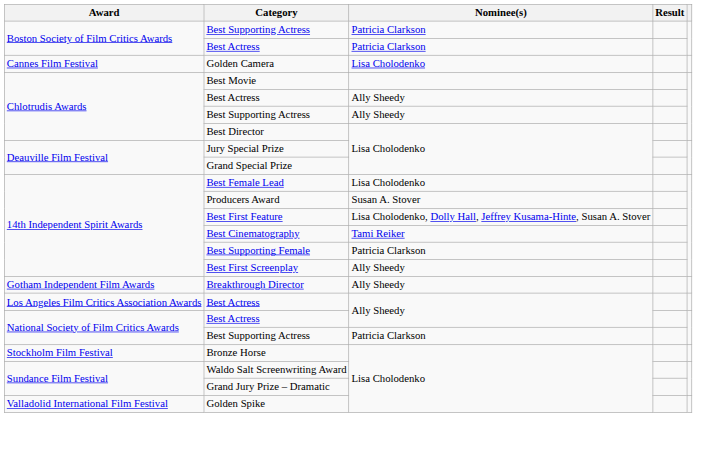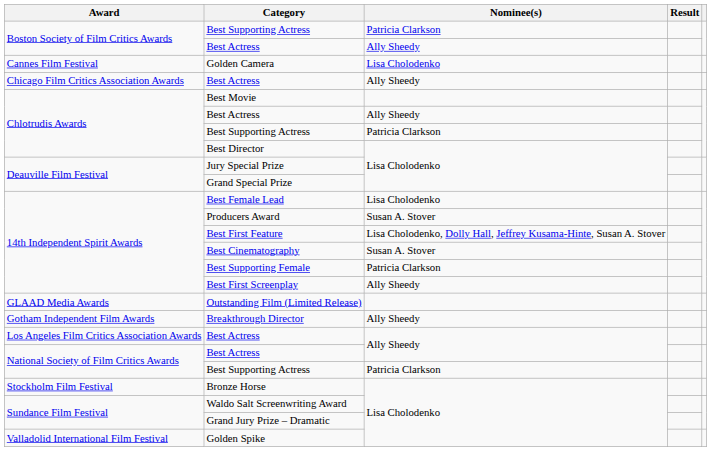 <table class="wikitable plainrowheaders sortable">
 <tr>
 <th>Award</th>
 <th>Category</th>
 <th>Nominee(s)</th>
 <th>Result</th>
 <th></th>
 </tr>
 <tr>
 <td rowspan="2"><a href='#'>Boston Society of Film Critics Awards</a></td>
 <td><a href='#'>Best Supporting Actress</a></td>
 <td><a href='#'>Patricia Clarkson</a></td>
 <td></td>
 <td rowspan="2"></td>
 </tr>
 <tr>
 <td><a href='#'>Best Actress</a></td>
-<td><a href='#'>Patricia Clarkson</a></td>
+<td><a href='#'>Ally Sheedy</a></td>
 <td></td>
 </tr>
 <tr>
 <td><a href='#'>Cannes Film Festival</a></td>
 <td>Golden Camera</td>
 <td><a href='#'>Lisa Cholodenko</a></td>
+<td></td>
+<td></td>
+</tr>
+<tr>
+<td><a href='#'>Chicago Film Critics Association Awards</a></td>
+<td><a href='#'>Best Actress</a></td>
+<td>Ally Sheedy</td>
 <td></td>
 <td></td>
 </tr>
 <tr>
 <td rowspan="4"><a href='#'>Chlotrudis Awards</a></td>
 <td>Best Movie</td>
 <td></td>
 <td></td>
 <td rowspan="4"></td>
 </tr>
 <tr>
 <td>Best Actress</td>
 <td>Ally Sheedy</td>
 <td></td>
 </tr>
 <tr>
 <td>Best Supporting Actress</td>
-<td>Ally Sheedy</td>
+<td>Patricia Clarkson</td>
 <td></td>
 </tr>
 <tr>
 <td>Best Director</td>
 <td rowspan="3">Lisa Cholodenko</td>
 <td></td>
 </tr>
 <tr>
 <td rowspan="2"><a href='#'>Deauville Film Festival</a></td>
 <td>Jury Special Prize</td>
 <td></td>
 <td rowspan="2"></td>
 </tr>
 <tr>
 <td>Grand Special Prize</td>
 <td></td>
 </tr>
 <tr>
 <td rowspan="6"><a href='#'>14th Independent Spirit Awards</a></td>
 <td><a href='#'>Best Female Lead</a></td>
 <td>Lisa Cholodenko</td>
 <td></td>
 <td rowspan="6"></td>
 </tr>
 <tr>
 <td>Producers Award</td>
 <td>Susan A. Stover</td>
 <td></td>
 </tr>
 <tr>
 <td><a href='#'>Best First Feature</a></td>
 <td>Lisa Cholodenko, <a href='#'>Dolly Hall</a>, <a href='#'>Jeffrey Kusama-Hinte</a>, Susan A. Stover</td>
 <td></td>
 </tr>
 <tr>
 <td><a href='#'>Best Cinematography</a></td>
-<td><a href='#'>Tami Reiker</a></td>
+<td>Susan A. Stover</td>
 <td></td>
 </tr>
 <tr>
 <td><a href='#'>Best Supporting Female</a></td>
 <td>Patricia Clarkson</td>
 <td></td>
 </tr>
 <tr>
 <td><a href='#'>Best First Screenplay</a></td>
 <td>Ally Sheedy</td>
+<td></td>
+</tr>
+<tr>
+<td><a href='#'>GLAAD Media Awards</a></td>
+<td><a href='#'>Outstanding Film (Limited Release)</a></td>
+<td></td>
+<td></td>
 <td></td>
 </tr>
 <tr>
 <td><a href='#'>Gotham Independent Film Awards</a></td>
 <td><a href='#'>Breakthrough Director</a></td>
 <td>Ally Sheedy</td>
 <td></td>
 <td></td>
 </tr>
 <tr>
 <td><a href='#'>Los Angeles Film Critics Association Awards</a></td>
 <td><a href='#'>Best Actress</a></td>
 <td rowspan="2">Ally Sheedy</td>
 <td></td>
 <td></td>
 </tr>
 <tr>
 <td rowspan="2"><a href='#'>National Society of Film Critics Awards</a></td>
 <td><a href='#'>Best Actress</a></td>
 <td></td>
 <td rowspan="2"></td>
 </tr>
 <tr>
 <td>Best Supporting Actress</td>
 <td>Patricia Clarkson</td>
 <td></td>
 </tr>
 <tr>
 <td><a href='#'>Stockholm Film Festival</a></td>
 <td>Bronze Horse</td>
 <td rowspan="4">Lisa Cholodenko</td>
 <td></td>
 <td></td>
 </tr>
 <tr>
 <td rowspan="2"><a href='#'>Sundance Film Festival</a></td>
 <td>Waldo Salt Screenwriting Award</td>
 <td></td>
 <td rowspan="2"></td>
 </tr>
 <tr>
 <td>Grand Jury Prize – Dramatic</td>
 <td></td>
 </tr>
 <tr>
 <td><a href='#'>Valladolid International Film Festival</a></td>
 <td>Golden Spike</td>
 <td></td>
 <td></td>
 </tr>
 </table>
